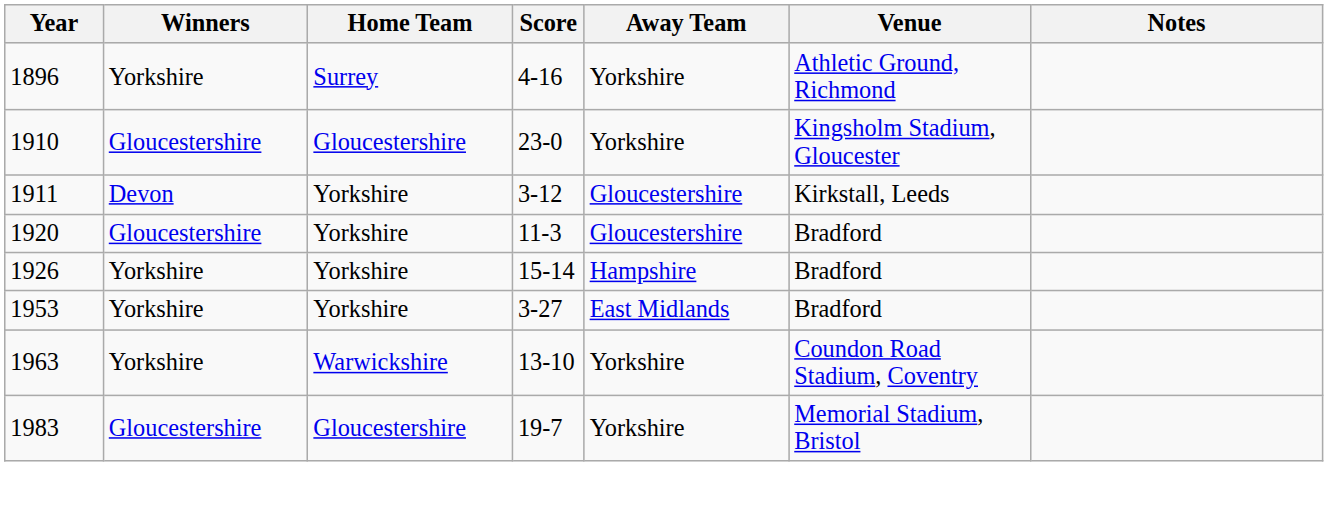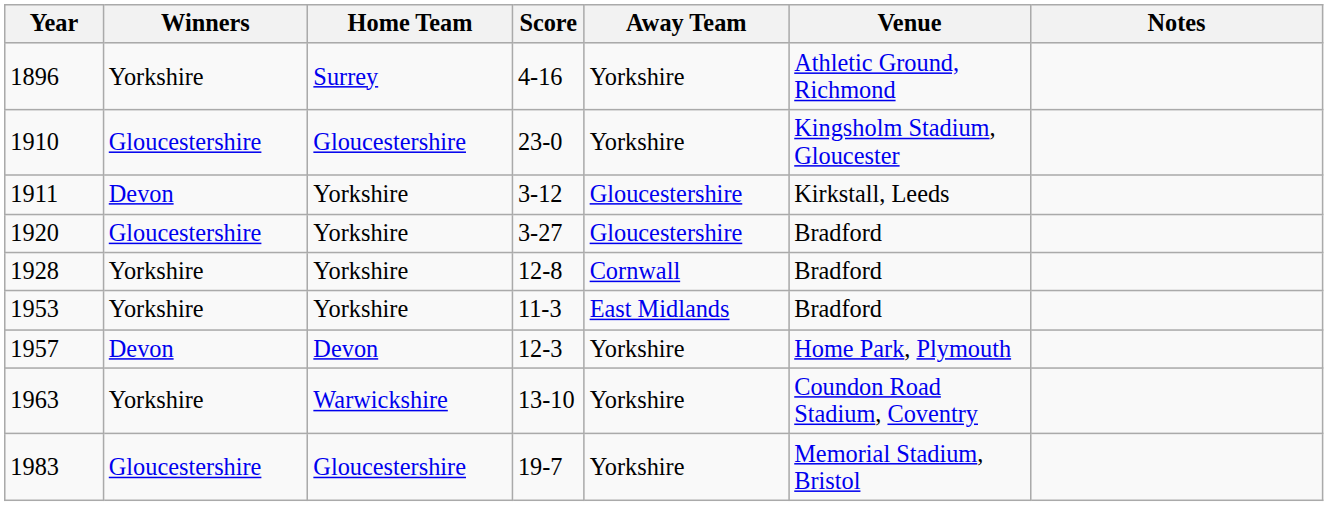 <table class="sortable wikitable plainrowheaders">
 <tr>
 <th width="60pt">Year</th>
 <th width="130pt">Winners</th>
 <th width="130pt">Home Team</th>
 <th width="40pt">Score</th>
 <th width="130pt">Away Team</th>
 <th width="160pt">Venue</th>
 <th width="200pt">Notes</th>
 </tr>
 <tr>
 <td>1896</td>
 <td>Yorkshire</td>
 <td><a href='#'>Surrey</a></td>
 <td>4-16</td>
 <td>Yorkshire</td>
 <td><a href='#'>Athletic Ground, Richmond</a></td>
 <td></td>
 </tr>
 <tr>
 <td>1910</td>
 <td><a href='#'>Gloucestershire</a></td>
 <td><a href='#'>Gloucestershire</a></td>
 <td>23-0</td>
 <td>Yorkshire</td>
 <td><a href='#'>Kingsholm Stadium</a>, <a href='#'>Gloucester</a></td>
 <td></td>
 </tr>
 <tr>
 <td>1911</td>
 <td><a href='#'>Devon</a></td>
 <td>Yorkshire</td>
 <td>3-12</td>
 <td><a href='#'>Gloucestershire</a></td>
 <td>Kirkstall, Leeds</td>
 <td></td>
 </tr>
 <tr>
 <td>1920</td>
 <td><a href='#'>Gloucestershire</a></td>
 <td>Yorkshire</td>
-<td>11-3</td>
+<td>3-27</td>
 <td><a href='#'>Gloucestershire</a></td>
 <td>Bradford</td>
 <td></td>
 </tr>
 <tr>
-<td>1926</td>
+<td>1928</td>
 <td>Yorkshire</td>
 <td>Yorkshire</td>
-<td>15-14</td>
-<td><a href='#'>Hampshire</a></td>
+<td>12-8</td>
+<td><a href='#'>Cornwall</a></td>
 <td>Bradford</td>
 <td></td>
 </tr>
 <tr>
 <td>1953</td>
 <td>Yorkshire</td>
 <td>Yorkshire</td>
-<td>3-27</td>
+<td>11-3</td>
 <td><a href='#'>East Midlands</a></td>
 <td>Bradford</td>
+<td></td>
+</tr>
+<tr>
+<td>1957</td>
+<td><a href='#'>Devon</a></td>
+<td><a href='#'>Devon</a></td>
+<td>12-3</td>
+<td>Yorkshire</td>
+<td><a href='#'>Home Park</a>, <a href='#'>Plymouth</a></td>
 <td></td>
 </tr>
 <tr>
 <td>1963</td>
 <td>Yorkshire</td>
 <td><a href='#'>Warwickshire</a></td>
 <td>13-10</td>
 <td>Yorkshire</td>
 <td><a href='#'>Coundon Road Stadium</a>, <a href='#'>Coventry</a></td>
 <td></td>
 </tr>
 <tr>
 <td>1983</td>
 <td><a href='#'>Gloucestershire</a></td>
 <td><a href='#'>Gloucestershire</a></td>
 <td>19-7</td>
 <td>Yorkshire</td>
 <td><a href='#'>Memorial Stadium</a>, <a href='#'>Bristol</a></td>
 <td></td>
 </tr>
 </table>
